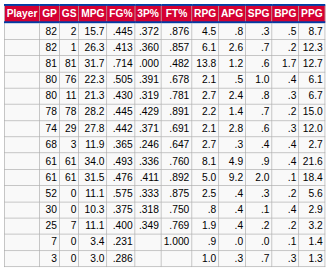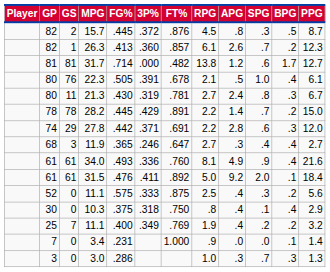 <table class="wikitable sortable" style="text-align:right;">
 <tr>
 <th style="background:#D50032; color:#FFFFFF; border-top:#003DA5 3px solid; border-bottom:#003DA5 3px solid;">Player</th>
 <th style="background:#D50032; color:#FFFFFF; border-top:#003DA5 3px solid; border-bottom:#003DA5 3px solid;">GP</th>
 <th style="background:#D50032; color:#FFFFFF; border-top:#003DA5 3px solid; border-bottom:#003DA5 3px solid;">GS</th>
 <th style="background:#D50032; color:#FFFFFF; border-top:#003DA5 3px solid; border-bottom:#003DA5 3px solid;">MPG</th>
 <th style="background:#D50032; color:#FFFFFF; border-top:#003DA5 3px solid; border-bottom:#003DA5 3px solid;">FG%</th>
 <th style="background:#D50032; color:#FFFFFF; border-top:#003DA5 3px solid; border-bottom:#003DA5 3px solid;">3P%</th>
 <th style="background:#D50032; color:#FFFFFF; border-top:#003DA5 3px solid; border-bottom:#003DA5 3px solid;">FT%</th>
 <th style="background:#D50032; color:#FFFFFF; border-top:#003DA5 3px solid; border-bottom:#003DA5 3px solid;">RPG</th>
 <th style="background:#D50032; color:#FFFFFF; border-top:#003DA5 3px solid; border-bottom:#003DA5 3px solid;">APG</th>
 <th style="background:#D50032; color:#FFFFFF; border-top:#003DA5 3px solid; border-bottom:#003DA5 3px solid;">SPG</th>
 <th style="background:#D50032; color:#FFFFFF; border-top:#003DA5 3px solid; border-bottom:#003DA5 3px solid;">BPG</th>
 <th style="background:#D50032; color:#FFFFFF; border-top:#003DA5 3px solid; border-bottom:#003DA5 3px solid;">PPG</th>
 </tr>
 <tr>
 <td style="text-align:left;"></td>
 <td>82</td>
 <td>2</td>
 <td>15.7</td>
 <td>.445</td>
 <td>.372</td>
 <td>.876</td>
 <td>4.5</td>
 <td>.8</td>
 <td>.3</td>
 <td>.5</td>
 <td>8.7</td>
 </tr>
 <tr>
 <td style="text-align:left;"></td>
 <td>82</td>
 <td>1</td>
 <td>26.3</td>
 <td>.413</td>
 <td>.360</td>
 <td>.857</td>
 <td>6.1</td>
 <td>2.6</td>
 <td>.7</td>
 <td>.2</td>
 <td>12.3</td>
 </tr>
 <tr>
 <td style="text-align:left;"></td>
 <td>81</td>
 <td>81</td>
 <td>31.7</td>
 <td>.714</td>
 <td>.000</td>
 <td>.482</td>
 <td>13.8</td>
 <td>1.2</td>
 <td>.6</td>
 <td>1.7</td>
 <td>12.7</td>
 </tr>
 <tr>
 <td style="text-align:left;"></td>
 <td>80</td>
 <td>76</td>
 <td>22.3</td>
 <td>.505</td>
 <td>.391</td>
 <td>.678</td>
 <td>2.1</td>
 <td>.5</td>
 <td>1.0</td>
 <td>.4</td>
 <td>6.1</td>
 </tr>
 <tr>
 <td style="text-align:left;"></td>
 <td>80</td>
 <td>11</td>
 <td>21.3</td>
 <td>.430</td>
 <td>.319</td>
 <td>.781</td>
 <td>2.7</td>
 <td>2.4</td>
 <td>.8</td>
 <td>.3</td>
 <td>6.7</td>
 </tr>
 <tr>
 <td style="text-align:left;"></td>
 <td>78</td>
 <td>78</td>
 <td>28.2</td>
 <td>.445</td>
 <td>.429</td>
 <td>.891</td>
 <td>2.2</td>
 <td>1.4</td>
 <td>.7</td>
 <td>.2</td>
 <td>15.0</td>
 </tr>
 <tr>
 <td style="text-align:left;"></td>
 <td>74</td>
 <td>29</td>
 <td>27.8</td>
 <td>.442</td>
 <td>.371</td>
 <td>.691</td>
-<td>2.1</td>
+<td>2.2</td>
 <td>2.8</td>
 <td>.6</td>
 <td>.3</td>
 <td>12.0</td>
 </tr>
 <tr>
 <td style="text-align:left;"></td>
 <td>68</td>
 <td>3</td>
 <td>11.9</td>
 <td>.365</td>
 <td>.246</td>
 <td>.647</td>
 <td>2.7</td>
 <td>.3</td>
 <td>.4</td>
 <td>.4</td>
 <td>2.7</td>
 </tr>
 <tr>
 <td style="text-align:left;"></td>
 <td>61</td>
 <td>61</td>
 <td>34.0</td>
 <td>.493</td>
 <td>.336</td>
 <td>.760</td>
 <td>8.1</td>
 <td>4.9</td>
 <td>.9</td>
 <td>.4</td>
 <td>21.6</td>
 </tr>
 <tr>
 <td style="text-align:left;"></td>
 <td>61</td>
 <td>61</td>
 <td>31.5</td>
 <td>.476</td>
 <td>.411</td>
 <td>.892</td>
 <td>5.0</td>
 <td>9.2</td>
 <td>2.0</td>
 <td>.1</td>
 <td>18.4</td>
 </tr>
 <tr>
 <td style="text-align:left;"></td>
 <td>52</td>
 <td>0</td>
 <td>11.1</td>
 <td>.575</td>
 <td>.333</td>
 <td>.875</td>
 <td>2.5</td>
 <td>.4</td>
 <td>.3</td>
 <td>.2</td>
 <td>5.6</td>
 </tr>
 <tr>
 <td style="text-align:left;"></td>
 <td>30</td>
 <td>0</td>
 <td>10.3</td>
 <td>.375</td>
 <td>.318</td>
 <td>.750</td>
 <td>.8</td>
 <td>.4</td>
 <td>.1</td>
 <td>.4</td>
 <td>2.9</td>
 </tr>
 <tr>
 <td style="text-align:left;"></td>
 <td>25</td>
 <td>7</td>
 <td>11.1</td>
 <td>.400</td>
 <td>.349</td>
 <td>.769</td>
 <td>1.9</td>
 <td>.4</td>
 <td>.2</td>
 <td>.2</td>
 <td>3.2</td>
 </tr>
 <tr>
 <td style="text-align:left;"></td>
 <td>7</td>
 <td>0</td>
 <td>3.4</td>
 <td>.231</td>
 <td></td>
 <td>1.000</td>
 <td>.9</td>
 <td>.0</td>
 <td>.0</td>
 <td>.1</td>
 <td>1.4</td>
 </tr>
 <tr>
 <td style="text-align:left;"></td>
 <td>3</td>
 <td>0</td>
 <td>3.0</td>
 <td>.286</td>
 <td></td>
 <td></td>
 <td>1.0</td>
 <td>.3</td>
 <td>.7</td>
 <td>.3</td>
 <td>1.3</td>
 </tr>
 </table>
